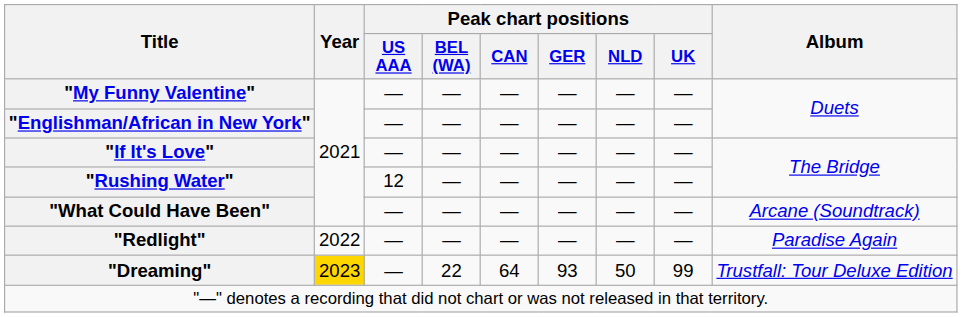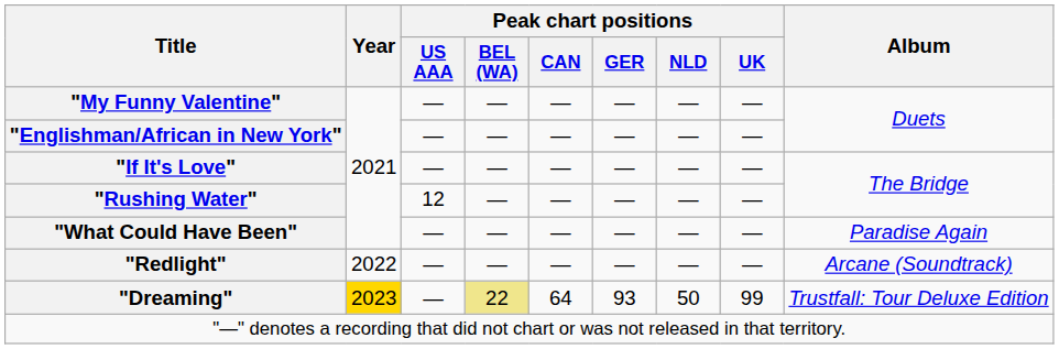 <table class="wikitable plainrowheaders" style="text-align:center;">
 <tr>
 <th rowspan="2" scope="col">Title</th>
 <th rowspan="2" scope="col">Year</th>
 <th colspan="6" scope="col">Peak chart positions</th>
 <th rowspan="2" scope="col">Album</th>
 </tr>
 <tr>
 <th scope="col" style="width:3em;font-size:90%;"><a href='#'>US<br>AAA</a><br></th>
 <th scope="col" style="width:3em;font-size:90%;"><a href='#'>BEL<br>(WA)</a><br></th>
 <th scope="col" style="width:3em;font-size:90%;"><a href='#'>CAN</a><br></th>
 <th scope="col" style="width:3em;font-size:90%;"><a href='#'>GER</a><br></th>
 <th scope="col" style="width:3em;font-size:90%;"><a href='#'>NLD</a><br></th>
 <th scope="col" style="width:3em;font-size:90%;"><a href='#'>UK</a><br></th>
 </tr>
 <tr>
 <th scope="row">"<a href='#'>My Funny Valentine</a>"<br></th>
 <td rowspan="5">2021</td>
 <td>—</td>
 <td>—</td>
 <td>—</td>
 <td>—</td>
 <td>—</td>
 <td>—</td>
 <td rowspan="2"><em><a href='#'>Duets</a></em></td>
 </tr>
 <tr>
 <th scope="row">"<a href='#'>Englishman/African in New York</a>"<br></th>
 <td>—</td>
 <td>—</td>
 <td>—</td>
 <td>—</td>
 <td>—</td>
 <td>—</td>
 </tr>
 <tr>
 <th scope="row">"<a href='#'>If It's Love</a>"</th>
 <td>—</td>
 <td>—</td>
 <td>—</td>
 <td>—</td>
 <td>—</td>
 <td>—</td>
 <td rowspan="2"><em><a href='#'>The Bridge</a></em></td>
 </tr>
 <tr>
 <th scope="row">"<a href='#'>Rushing Water</a>"</th>
 <td>12</td>
 <td>—</td>
 <td>—</td>
 <td>—</td>
 <td>—</td>
 <td>—</td>
 </tr>
 <tr>
 <th scope="row">"What Could Have Been" <br></th>
 <td>—</td>
 <td>—</td>
 <td>—</td>
 <td>—</td>
 <td>—</td>
 <td>—</td>
-<td><em><a href='#'>Arcane (Soundtrack)</a></em></td>
+<td><em><a href='#'>Paradise Again</a></em></td>
 </tr>
 <tr>
 <th scope="row">"Redlight" <br></th>
 <td>2022</td>
 <td>—</td>
 <td>—</td>
 <td>—</td>
 <td>—</td>
 <td>—</td>
 <td>—</td>
-<td><em><a href='#'>Paradise Again</a></em></td>
+<td><em><a href='#'>Arcane (Soundtrack)</a></em></td>
 </tr>
 <tr>
 <th scope="row">"Dreaming"<br></th>
 <td style="background: gold;">2023</td>
 <td>—</td>
-<td>22</td>
+<td style="background: khaki;">22</td>
 <td>64</td>
 <td>93</td>
 <td>50</td>
 <td>99</td>
 <td><em><a href='#'>Trustfall: Tour Deluxe Edition</a></em></td>
 </tr>
 <tr>
 <td colspan="9" style="font-size:90%">"—" denotes a recording that did not chart or was not released in that territory.</td>
 </tr>
 </table>
